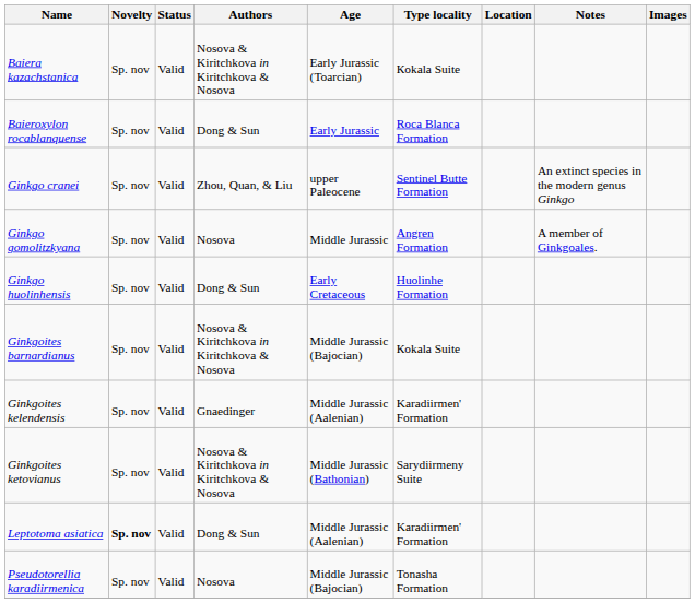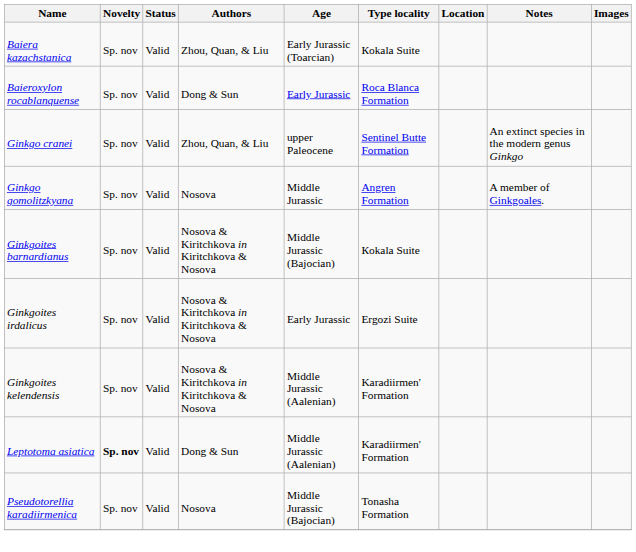 <table class="wikitable sortable" align="center" width="100%">
 <tr>
 <th>Name</th>
 <th>Novelty</th>
 <th>Status</th>
 <th>Authors</th>
 <th>Age</th>
 <th>Type locality</th>
 <th>Location</th>
 <th>Notes</th>
 <th>Images</th>
 </tr>
 <tr>
 <td><br><em><a href='#'>Baiera kazachstanica</a></em></td>
 <td><br>Sp. nov</td>
 <td><br>Valid</td>
-<td><br>Nosova & Kiritchkova <em>in</em> Kiritchkova & Nosova</td>
+<td><br>Zhou, Quan, & Liu</td>
 <td><br>Early Jurassic (Toarcian)</td>
 <td><br>Кokala Suite</td>
 <td><br></td>
 <td></td>
 <td></td>
 </tr>
 <tr>
 <td><br><em><a href='#'>Baieroxylon rocablanquense</a></em></td>
 <td><br>Sp. nov</td>
 <td><br>Valid</td>
 <td><br>Dong & Sun</td>
 <td><br><a href='#'>Early Jurassic</a></td>
 <td><br><a href='#'>Roca Blanca Formation</a></td>
 <td><br></td>
 <td></td>
 <td></td>
 </tr>
 <tr>
 <td><br><em><a href='#'>Ginkgo cranei</a></em></td>
 <td><br>Sp. nov</td>
 <td><br>Valid</td>
 <td><br>Zhou, Quan, & Liu</td>
 <td><br>upper Paleocene</td>
 <td><br><a href='#'>Sentinel Butte Formation</a></td>
 <td><br><br></td>
 <td><br>An extinct species in the modern genus <em>Ginkgo</em></td>
 <td></td>
 </tr>
 <tr>
 <td><br><em><a href='#'>Ginkgo gomolitzkyana</a></em></td>
 <td><br>Sp. nov</td>
 <td><br>Valid</td>
 <td><br>Nosova</td>
 <td><br>Middle Jurassic</td>
 <td><br><a href='#'>Angren Formation</a></td>
 <td><br></td>
 <td><br>A member of <a href='#'>Ginkgoales</a>.</td>
 <td></td>
 </tr>
 <tr>
-<td><br><em><a href='#'>Ginkgo huolinhensis</a></em></td>
-<td><br>Sp. nov</td>
-<td><br>Valid</td>
-<td><br>Dong & Sun</td>
-<td><br><a href='#'>Early Cretaceous</a></td>
-<td><br><a href='#'>Huolinhe Formation</a></td>
-<td><br></td>
-<td></td>
-<td></td>
-</tr>
-<tr>
 <td><br><em><a href='#'>Ginkgoites barnardianus</a></em></td>
 <td><br>Sp. nov</td>
 <td><br>Valid</td>
 <td><br>Nosova & Kiritchkova <em>in</em> Kiritchkova & Nosova</td>
 <td><br>Middle Jurassic (Bajocian)</td>
 <td><br>Кokala Suite</td>
 <td><br></td>
 <td></td>
 <td></td>
 </tr>
 <tr>
-<td><br><em>Ginkgoites kelendensis</em></td>
+<td><br><em>Ginkgoites irdalicus</em></td>
 <td><br>Sp. nov</td>
 <td><br>Valid</td>
-<td><br>Gnaedinger</td>
-<td><br>Middle Jurassic (Aalenian)</td>
-<td><br>Karadiirmen' Formation</td>
+<td><br>Nosova & Kiritchkova <em>in</em> Kiritchkova & Nosova</td>
+<td><br>Early Jurassic</td>
+<td><br>Ergozi Suite</td>
 <td><br></td>
 <td></td>
 <td></td>
 </tr>
 <tr>
-<td><br><em>Ginkgoites ketovianus</em></td>
+<td><br><em>Ginkgoites kelendensis</em></td>
 <td><br>Sp. nov</td>
 <td><br>Valid</td>
 <td><br>Nosova & Kiritchkova <em>in</em> Kiritchkova & Nosova</td>
-<td><br>Middle Jurassic (<a href='#'>Bathonian</a>)</td>
-<td><br>Sarydiirmeny Suite</td>
+<td><br>Middle Jurassic (Aalenian)</td>
+<td><br>Karadiirmen' Formation</td>
 <td><br></td>
 <td></td>
 <td></td>
 </tr>
 <tr>
 <td><br><em><a href='#'>Leptotoma asiatica</a></em></td>
 <td><strong><br>Sp. nov</strong></td>
 <td><br>Valid</td>
 <td><br>Dong & Sun</td>
 <td><br>Middle Jurassic (Aalenian)</td>
 <td><br>Karadiirmen' Formation</td>
 <td><br></td>
 <td></td>
 <td></td>
 </tr>
 <tr>
 <td><br><em><a href='#'>Pseudotorellia karadiirmenica</a></em></td>
 <td><br>Sp. nov</td>
 <td><br>Valid</td>
 <td><br>Nosova</td>
 <td><br>Middle Jurassic (Bajocian)</td>
 <td><br>Tonasha Formation</td>
 <td><br></td>
 <td></td>
 <td></td>
 </tr>
 <tr>
 </tr>
 </table>
